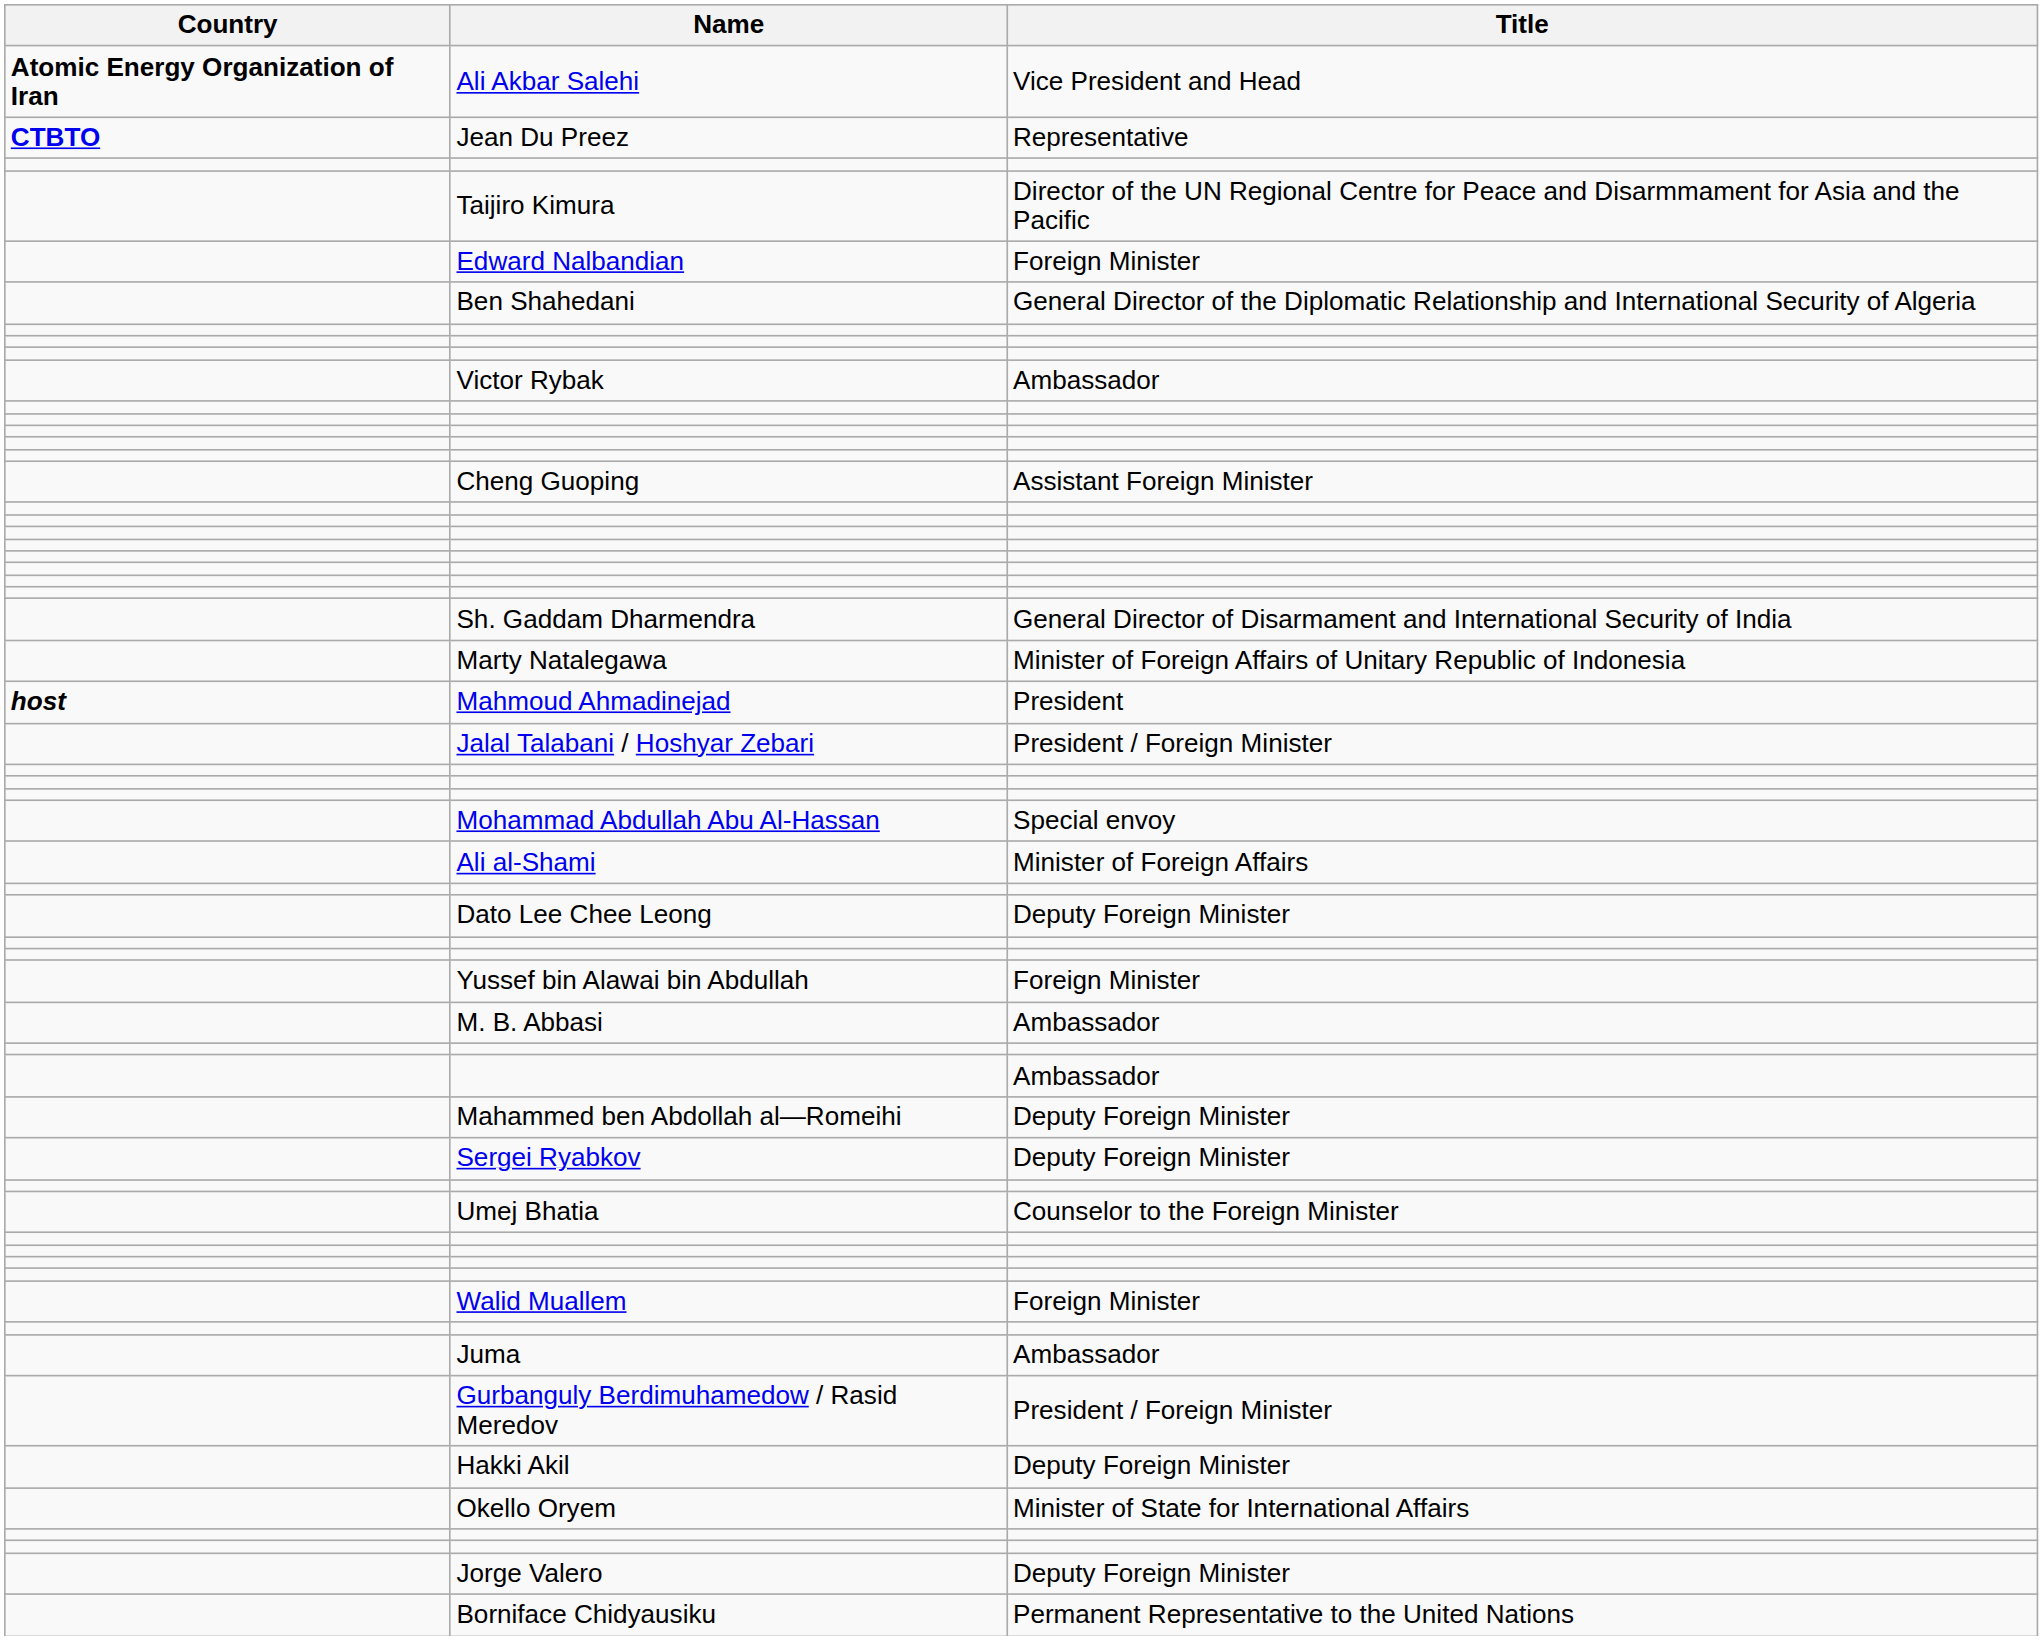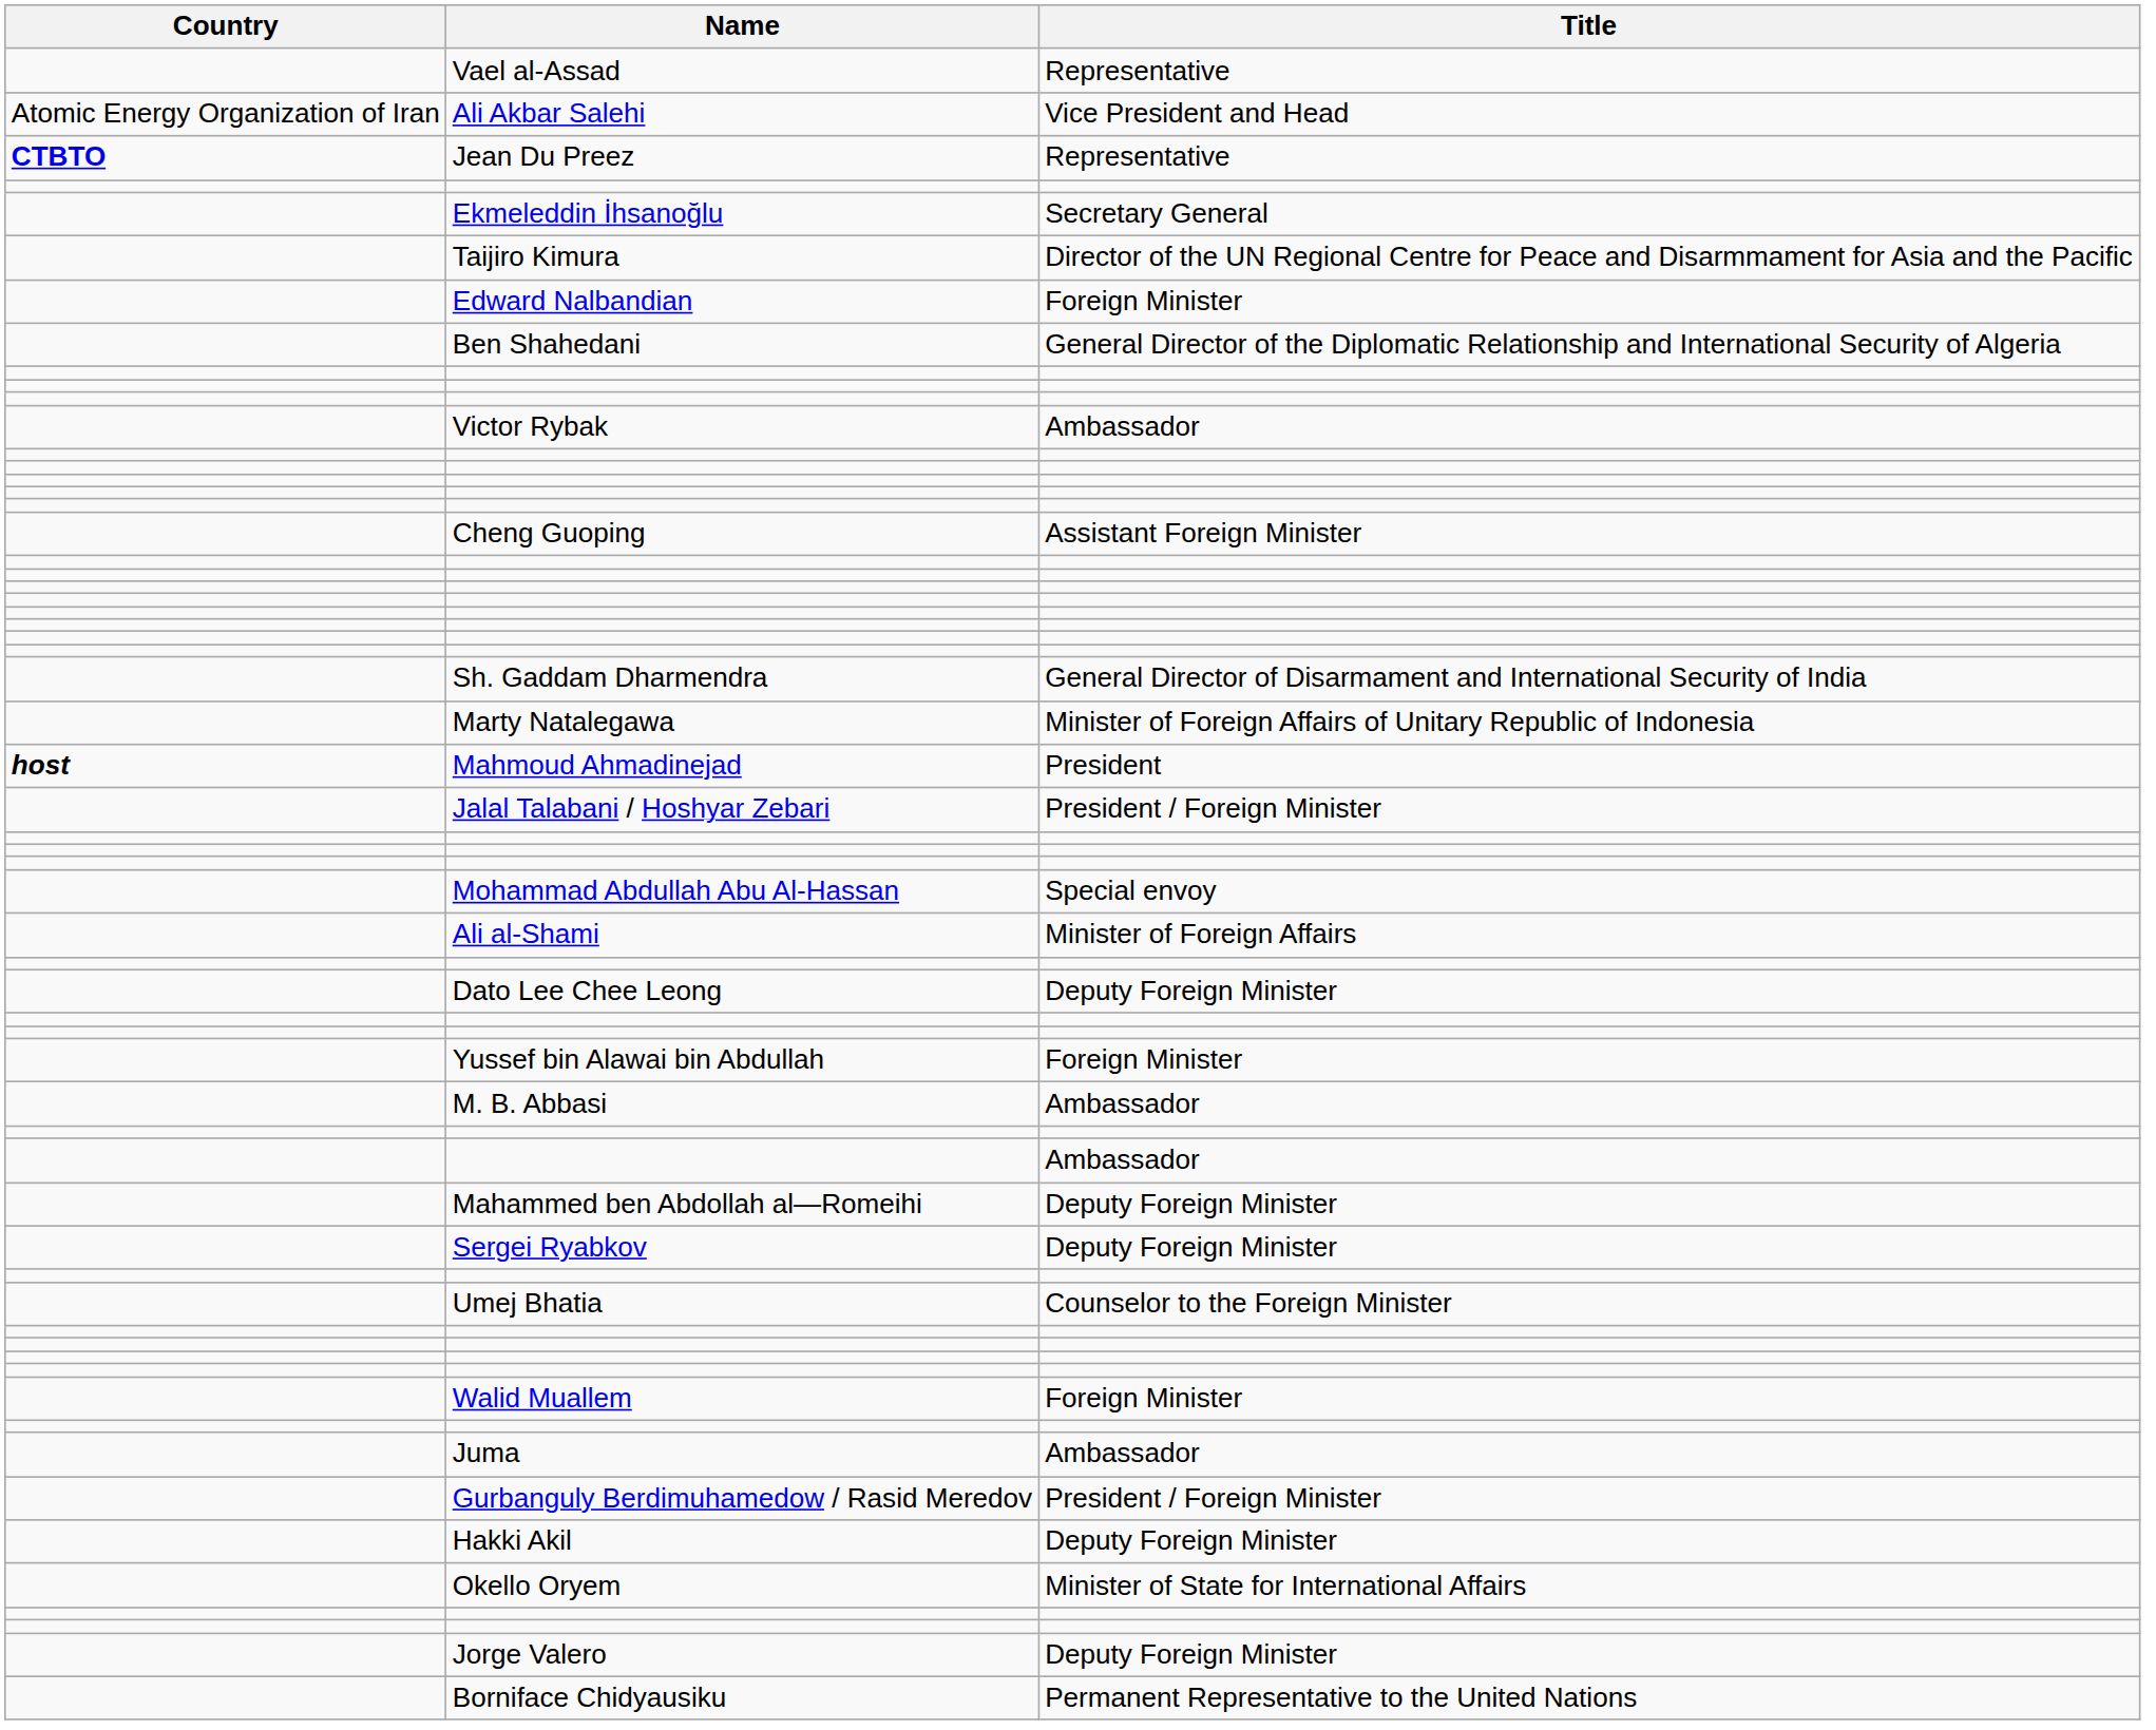 <table class="wikitable sortable">
 <tr>
 <th>Country</th>
 <th>Name</th>
 <th>Title</th>
 </tr>
 <tr>
-<td><strong>Atomic Energy Organization of Iran</strong></td>
+<td></td>
+<td>Vael al-Assad</td>
+<td>Representative</td>
+</tr>
+<tr>
+<td>Atomic Energy Organization of Iran</td>
 <td><a href='#'>Ali Akbar Salehi</a></td>
 <td>Vice President and Head</td>
 </tr>
 <tr>
 <td><strong><a href='#'>CTBTO</a></strong></td>
 <td>Jean Du Preez</td>
 <td>Representative</td>
 </tr>
 <tr>
 <td></td>
 <td></td>
 <td></td>
+</tr>
+<tr>
+<td></td>
+<td><a href='#'>Ekmeleddin İhsanoğlu</a></td>
+<td>Secretary General</td>
 </tr>
 <tr>
 <td></td>
 <td>Taijiro Kimura</td>
 <td>Director of the UN Regional Centre for Peace and Disarmmament for Asia and the Pacific</td>
 </tr>
 <tr>
 <td></td>
 <td><a href='#'>Edward Nalbandian</a></td>
 <td>Foreign Minister</td>
 </tr>
 <tr>
 <td></td>
 <td>Ben Shahedani</td>
 <td>General Director of the Diplomatic Relationship and International Security of Algeria</td>
 </tr>
 <tr>
 <td></td>
 <td></td>
 <td></td>
 </tr>
 <tr>
 <td></td>
 <td></td>
 <td></td>
 </tr>
 <tr>
 <td></td>
 <td></td>
 <td></td>
 </tr>
 <tr>
 <td></td>
 <td>Victor Rybak</td>
 <td>Ambassador</td>
 </tr>
 <tr>
 <td></td>
 <td></td>
 <td></td>
 </tr>
 <tr>
 <td></td>
 <td></td>
 <td></td>
 </tr>
 <tr>
 <td></td>
 <td></td>
 <td></td>
 </tr>
 <tr>
 <td></td>
 <td></td>
 <td></td>
 </tr>
 <tr>
 <td></td>
 <td></td>
 <td></td>
 </tr>
 <tr>
 <td></td>
 <td>Cheng Guoping</td>
 <td>Assistant Foreign Minister</td>
 </tr>
 <tr>
 <td></td>
 <td></td>
 <td></td>
 </tr>
 <tr>
 <td></td>
 <td></td>
 <td></td>
 </tr>
 <tr>
 <td></td>
 <td></td>
 <td></td>
 </tr>
 <tr>
 <td></td>
 <td></td>
 <td></td>
 </tr>
 <tr>
 <td></td>
 <td></td>
 <td></td>
 </tr>
 <tr>
 <td></td>
 <td></td>
 <td></td>
 </tr>
 <tr>
 <td></td>
 <td></td>
 <td></td>
 </tr>
 <tr>
 <td></td>
 <td></td>
 <td></td>
 </tr>
 <tr>
 <td></td>
 <td>Sh. Gaddam Dharmendra</td>
 <td>General Director of Disarmament and International Security of India</td>
 </tr>
 <tr>
 <td></td>
 <td>Marty Natalegawa</td>
 <td>Minister of Foreign Affairs of Unitary Republic of Indonesia</td>
 </tr>
 <tr>
 <td> <strong><em>host</em></strong></td>
 <td><a href='#'>Mahmoud Ahmadinejad</a></td>
 <td>President</td>
 </tr>
 <tr>
 <td></td>
 <td><a href='#'>Jalal Talabani</a> / <a href='#'>Hoshyar Zebari</a></td>
 <td>President / Foreign Minister</td>
 </tr>
 <tr>
 <td></td>
 <td></td>
 <td></td>
 </tr>
 <tr>
 <td></td>
 <td></td>
 <td></td>
 </tr>
 <tr>
 <td></td>
 <td></td>
 <td></td>
 </tr>
 <tr>
 <td></td>
 <td><a href='#'>Mohammad Abdullah Abu Al-Hassan</a></td>
 <td>Special envoy</td>
 </tr>
 <tr>
 <td></td>
 <td><a href='#'>Ali al-Shami</a></td>
 <td>Minister of Foreign Affairs</td>
 </tr>
 <tr>
 <td></td>
 <td></td>
 <td></td>
 </tr>
 <tr>
 <td></td>
 <td>Dato Lee Chee Leong</td>
 <td>Deputy Foreign Minister</td>
 </tr>
 <tr>
 <td></td>
 <td></td>
 <td></td>
 </tr>
 <tr>
 <td></td>
 <td></td>
 <td></td>
 </tr>
 <tr>
 <td></td>
 <td>Yussef bin Alawai bin Abdullah</td>
 <td>Foreign Minister</td>
 </tr>
 <tr>
 <td></td>
 <td>M. B. Abbasi</td>
 <td>Ambassador</td>
 </tr>
 <tr>
 <td></td>
 <td></td>
 <td></td>
 </tr>
 <tr>
 <td></td>
 <td></td>
 <td>Ambassador</td>
 </tr>
 <tr>
 <td></td>
 <td>Mahammed ben Abdollah al—Romeihi</td>
 <td>Deputy Foreign Minister</td>
 </tr>
 <tr>
 <td></td>
 <td><a href='#'>Sergei Ryabkov</a></td>
 <td>Deputy Foreign Minister</td>
 </tr>
 <tr>
 <td></td>
 <td></td>
 <td></td>
 </tr>
 <tr>
 <td></td>
 <td>Umej Bhatia</td>
 <td>Counselor to the Foreign Minister</td>
 </tr>
 <tr>
 <td></td>
 <td></td>
 <td></td>
 </tr>
 <tr>
 <td></td>
 <td></td>
 <td></td>
 </tr>
 <tr>
 <td></td>
 <td></td>
 <td></td>
 </tr>
 <tr>
 <td></td>
 <td></td>
 <td></td>
 </tr>
 <tr>
 <td></td>
 <td><a href='#'>Walid Muallem</a></td>
 <td>Foreign Minister</td>
 </tr>
 <tr>
 <td></td>
 <td></td>
 <td></td>
 </tr>
 <tr>
 <td></td>
 <td>Juma</td>
 <td>Ambassador</td>
 </tr>
 <tr>
 <td></td>
 <td><a href='#'>Gurbanguly Berdimuhamedow</a> / Rasid Meredov</td>
 <td>President / Foreign Minister</td>
 </tr>
 <tr>
 <td></td>
 <td>Hakki Akil</td>
 <td>Deputy Foreign Minister</td>
 </tr>
 <tr>
 <td></td>
 <td>Okello Oryem</td>
 <td>Minister of State for International Affairs</td>
 </tr>
 <tr>
 <td></td>
 <td></td>
 <td></td>
 </tr>
 <tr>
 <td></td>
 <td></td>
 <td></td>
 </tr>
 <tr>
 <td></td>
 <td>Jorge Valero</td>
 <td>Deputy Foreign Minister</td>
 </tr>
 <tr>
 <td></td>
 <td>Borniface Chidyausiku</td>
 <td>Permanent Representative to the United Nations</td>
 </tr>
 </table>
